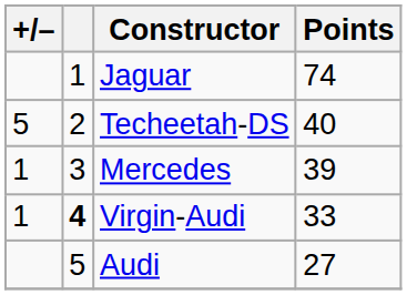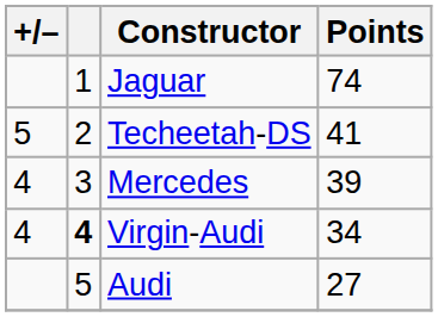 <table class="wikitable" style="font-size: 85%">
 <tr>
 <th scope="col">+/–</th>
 <th scope="col"></th>
 <th scope="col">Constructor</th>
 <th scope="col">Points</th>
 </tr>
 <tr>
 <td align="left"></td>
 <td align="center">1</td>
 <td> <a href='#'>Jaguar</a></td>
 <td align="left">74</td>
 </tr>
 <tr>
 <td align="left"> 5</td>
 <td align="center">2</td>
 <td> <a href='#'>Techeetah</a>-<a href='#'>DS</a></td>
-<td align="left">40</td>
+<td align="left">41</td>
 </tr>
 <tr>
-<td align="left"> 1</td>
+<td align="left"> 4</td>
 <td align="center">3</td>
 <td> <a href='#'>Mercedes</a></td>
 <td align="left">39</td>
 </tr>
 <tr>
-<td align="left"> 1</td>
+<td align="left"> 4</td>
 <td align="center"><strong>4</strong></td>
 <td> <a href='#'>Virgin</a>-<a href='#'>Audi</a></td>
-<td align="left">33</td>
+<td align="left">34</td>
 </tr>
 <tr>
 <td align="left"></td>
 <td align="center">5</td>
 <td> <a href='#'>Audi</a></td>
 <td align="left">27</td>
 </tr>
 <tr>
 </tr>
 </table>
